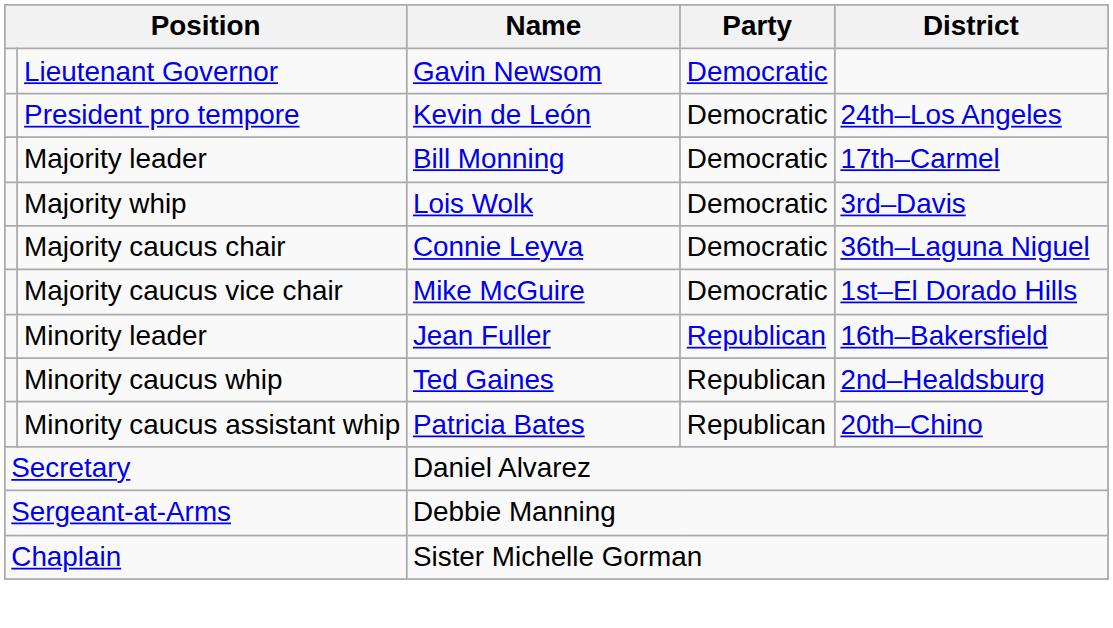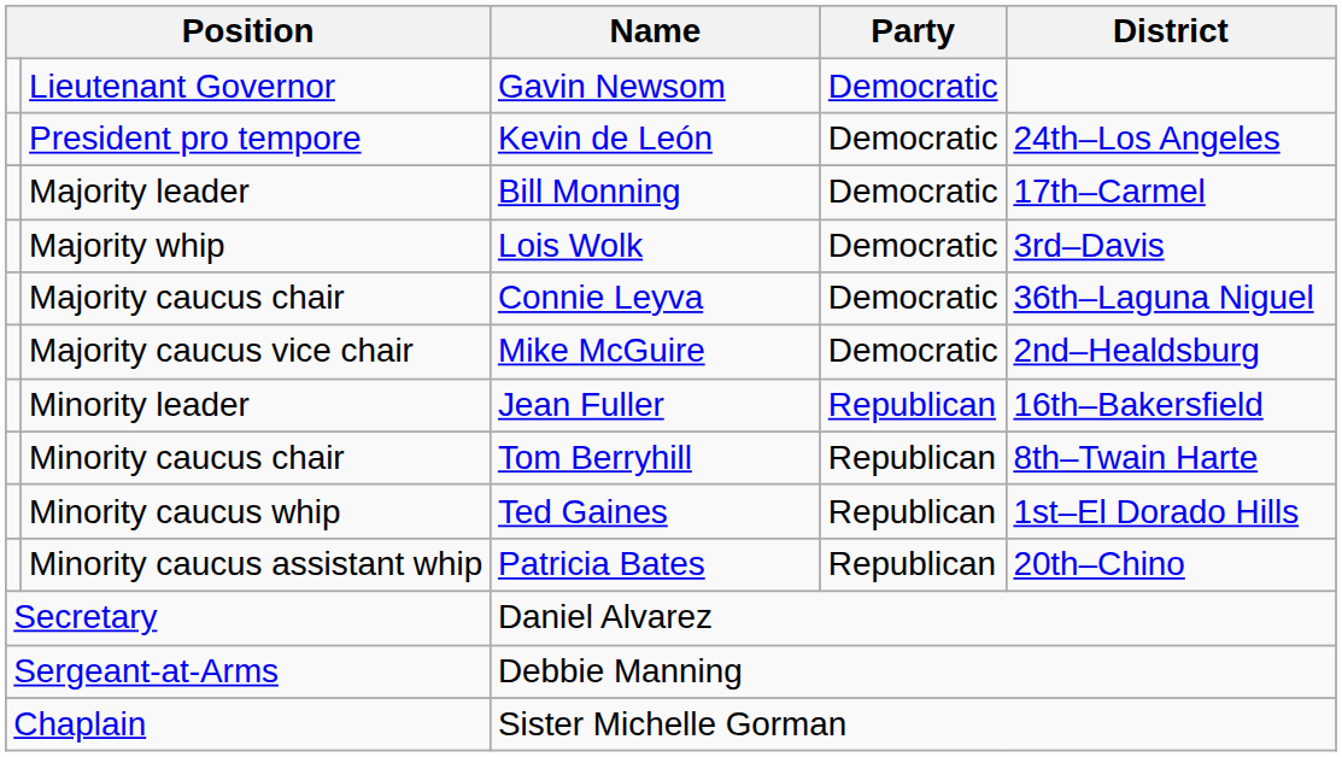 <table class="wikitable" style="font-size:100%">
 <tr>
 <th scope="col" colspan="2" width="200">Position</th>
 <th scope="col" width="150">Name</th>
 <th scope="col" width="70">Party</th>
 <th scope="col" width="150">District</th>
 </tr>
 <tr>
 <td></td>
 <td><a href='#'>Lieutenant Governor</a></td>
 <td><a href='#'>Gavin Newsom</a></td>
 <td><a href='#'>Democratic</a></td>
 <td></td>
 </tr>
 <tr>
 <td></td>
 <td><a href='#'>President pro tempore</a></td>
 <td><a href='#'>Kevin de León</a></td>
 <td>Democratic</td>
 <td><a href='#'>24th–Los Angeles</a></td>
 </tr>
 <tr>
 <td></td>
 <td>Majority leader</td>
 <td><a href='#'>Bill Monning</a></td>
 <td>Democratic</td>
 <td><a href='#'>17th–Carmel</a></td>
 </tr>
 <tr>
 <td></td>
 <td>Majority whip</td>
 <td><a href='#'>Lois Wolk</a></td>
 <td>Democratic</td>
 <td><a href='#'>3rd–Davis</a></td>
 </tr>
 <tr>
 <td></td>
 <td>Majority caucus chair</td>
 <td><a href='#'>Connie Leyva</a></td>
 <td>Democratic</td>
 <td><a href='#'>36th–Laguna Niguel</a></td>
 </tr>
 <tr>
 <td></td>
 <td>Majority caucus vice chair</td>
 <td><a href='#'>Mike McGuire</a></td>
 <td>Democratic</td>
-<td><a href='#'>1st–El Dorado Hills</a></td>
+<td><a href='#'>2nd–Healdsburg</a></td>
 </tr>
 <tr>
 <td></td>
 <td>Minority leader</td>
 <td><a href='#'>Jean Fuller</a></td>
 <td><a href='#'>Republican</a></td>
 <td><a href='#'>16th–Bakersfield</a></td>
 </tr>
 <tr>
 <td></td>
+<td>Minority caucus chair</td>
+<td><a href='#'>Tom Berryhill</a></td>
+<td>Republican</td>
+<td><a href='#'>8th–Twain Harte</a></td>
+</tr>
+<tr>
+<td></td>
 <td>Minority caucus whip</td>
 <td><a href='#'>Ted Gaines</a></td>
 <td>Republican</td>
-<td><a href='#'>2nd–Healdsburg</a></td>
+<td><a href='#'>1st–El Dorado Hills</a></td>
 </tr>
 <tr>
 <td></td>
 <td>Minority caucus assistant whip</td>
 <td><a href='#'>Patricia Bates</a></td>
 <td>Republican</td>
 <td><a href='#'>20th–Chino</a></td>
 </tr>
 <tr>
 <td scope="row" colspan="2"><a href='#'>Secretary</a></td>
 <td colspan="3">Daniel Alvarez</td>
 </tr>
 <tr>
 <td scope="row" colspan="2"><a href='#'>Sergeant-at-Arms</a></td>
 <td colspan="3">Debbie Manning</td>
 </tr>
 <tr>
 <td scope="row" colspan="2"><a href='#'>Chaplain</a></td>
 <td colspan="3">Sister Michelle Gorman</td>
 </tr>
 </table>
